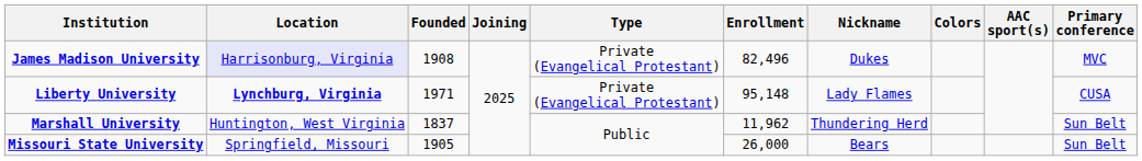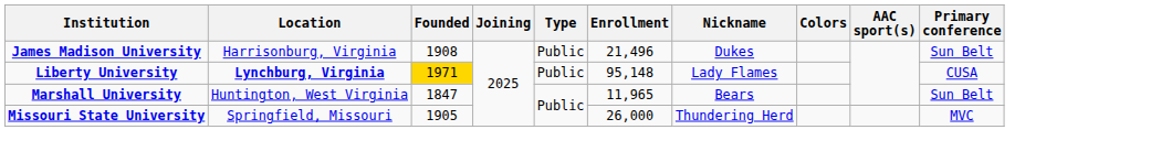 <table class="wikitable sortable" style="text-align:center">
 <tr>
 <th>Institution</th>
 <th>Location</th>
 <th>Founded</th>
 <th>Joining</th>
 <th>Type</th>
 <th>Enrollment</th>
 <th>Nickname</th>
 <th class="unsortable">Colors</th>
 <th>AAC<br>sport(s)</th>
 <th>Primary<br>conference</th>
 </tr>
 <tr>
 <td><strong><a href='#'>James Madison University</a></strong></td>
-<td style="background: lavender;"><a href='#'>Harrisonburg, Virginia</a></td>
+<td><a href='#'>Harrisonburg, Virginia</a></td>
 <td>1908</td>
 <td rowspan=4>2025</td>
-<td>Private<br>(<a href='#'>Evangelical Protestant</a>)</td>
-<td>82,496</td>
+<td>Public</td>
+<td>21,496</td>
 <td><a href='#'>Dukes</a></td>
 <td></td>
 <td rowspan=3></td>
-<td><a href='#'>MVC</a><br></td>
+<td><a href='#'>Sun Belt</a></td>
 </tr>
 <tr>
 <td><strong><a href='#'>Liberty University</a></strong></td>
 <td><strong><a href='#'>Lynchburg, Virginia</a></strong></td>
-<td>1971</td>
-<td>Private<br>(<a href='#'>Evangelical Protestant</a>)</td>
+<td style="background: gold;">1971</td>
+<td>Public</td>
 <td>95,148</td>
 <td><a href='#'>Lady Flames</a></td>
 <td></td>
 <td><a href='#'>CUSA</a></td>
 </tr>
 <tr>
 <td><strong><a href='#'>Marshall University</a></strong></td>
 <td><a href='#'>Huntington, West Virginia</a></td>
-<td>1837</td>
+<td>1847</td>
 <td Rowspan=2>Public</td>
-<td>11,962</td>
-<td><a href='#'>Thundering Herd</a></td>
+<td>11,965</td>
+<td><a href='#'>Bears</a></td>
 <td></td>
 <td><a href='#'>Sun Belt</a></td>
 </tr>
 <tr>
 <td><strong><a href='#'>Missouri State University</a></strong></td>
 <td><a href='#'>Springfield, Missouri</a></td>
 <td>1905</td>
 <td>26,000</td>
-<td><a href='#'>Bears</a></td>
+<td><a href='#'>Thundering Herd</a></td>
 <td></td>
 <td></td>
-<td><a href='#'>Sun Belt</a></td>
+<td><a href='#'>MVC</a><br></td>
 </tr>
 </table>
